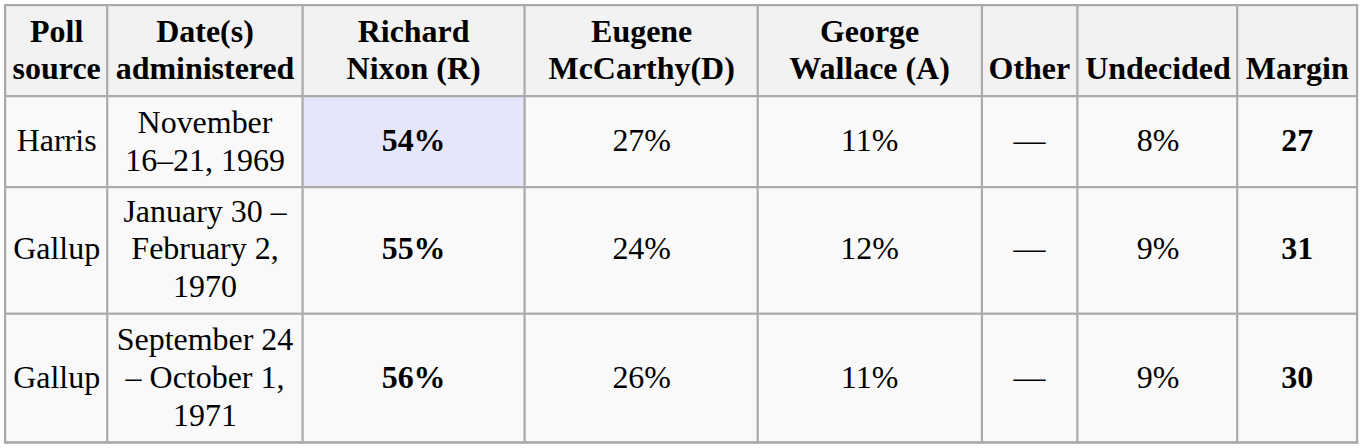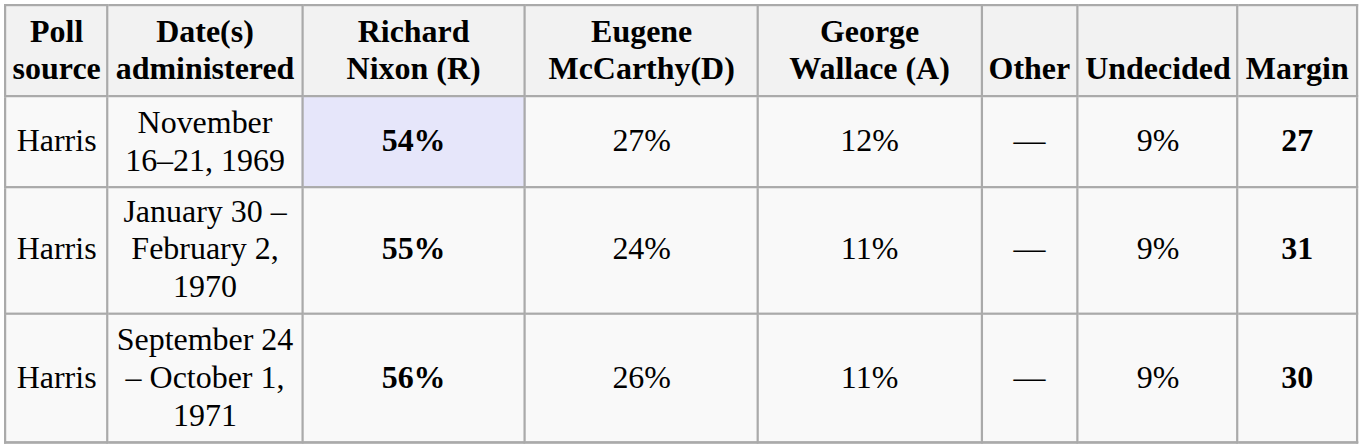 <table class="wikitable sortable" style="text-align:center;font-size:90%;line-height:17px">
 <tr valign= bottom>
 <th>Poll source</th>
 <th>Date(s)<br>administered</th>
 <th class="unsortable" style="width:100px;">Richard<br>Nixon (R)</th>
 <th class="unsortable" style="width:100px;">Eugene<br>McCarthy(D)</th>
 <th class="unsortable" style="width:100px;">George<br>Wallace (A) </th>
 <th class="unsortable">Other</th>
 <th class="unsortable">Undecided</th>
 <th>Margin</th>
 </tr>
 <tr>
 <td align="center">Harris</td>
 <td>November 16–21, 1969</td>
 <td style="background: lavender;"><strong>54%</strong></td>
 <td align="center">27%</td>
-<td align="center">11%</td>
+<td align="center">12%</td>
 <td align="center">—</td>
-<td align="center">8%</td>
+<td align="center">9%</td>
 <td><strong>27</strong></td>
 </tr>
 <tr>
-<td align="center">Gallup</td>
+<td align="center">Harris</td>
 <td>January 30 – February 2, 1970</td>
 <td><strong>55%</strong></td>
 <td align="center">24%</td>
-<td align="center">12%</td>
+<td align="center">11%</td>
 <td align="center">—</td>
 <td align="center">9%</td>
 <td><strong>31</strong></td>
 </tr>
 <tr>
-<td align="center">Gallup</td>
+<td align="center">Harris</td>
 <td>September 24 – October 1, 1971</td>
 <td><strong>56%</strong></td>
 <td align="center">26%</td>
 <td align="center">11%</td>
 <td align="center">—</td>
 <td align="center">9%</td>
 <td><strong>30</strong></td>
 </tr>
 <tr>
 </tr>
 </table>
